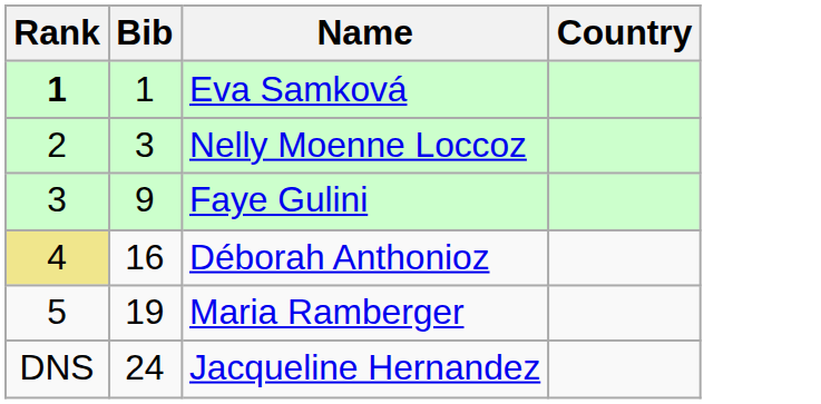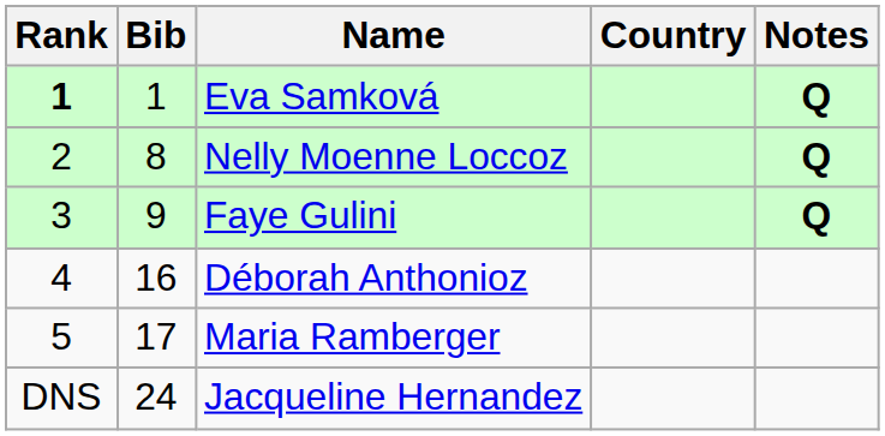 <table class="wikitable" style="text-align:center;">
 <tr>
 <th>Rank</th>
 <th>Bib</th>
 <th>Name</th>
 <th>Country</th>
+<th>Notes</th>
 </tr>
 <tr bgcolor="#ccffcc">
 <td><strong>1</strong></td>
 <td>1</td>
 <td align=left><a href='#'>Eva Samková</a></td>
 <td align=left></td>
+<td><strong>Q</strong></td>
 </tr>
 <tr bgcolor="#ccffcc">
 <td>2</td>
-<td>3</td>
+<td>8</td>
 <td align=left><a href='#'>Nelly Moenne Loccoz</a></td>
 <td align=left></td>
+<td><strong>Q</strong></td>
 </tr>
 <tr bgcolor="#ccffcc">
 <td>3</td>
 <td>9</td>
 <td align=left><a href='#'>Faye Gulini</a></td>
 <td align=left></td>
+<td><strong>Q</strong></td>
 </tr>
 <tr>
-<td style="background: khaki;">4</td>
+<td>4</td>
 <td>16</td>
 <td align=left><a href='#'>Déborah Anthonioz</a></td>
 <td align=left></td>
+<td></td>
 </tr>
 <tr>
 <td>5</td>
-<td>19</td>
+<td>17</td>
 <td align=left><a href='#'>Maria Ramberger</a></td>
 <td align=left></td>
+<td></td>
 </tr>
 <tr>
 <td>DNS</td>
 <td>24</td>
 <td align=left><a href='#'>Jacqueline Hernandez</a></td>
 <td align=left></td>
+<td></td>
 </tr>
 </table>
